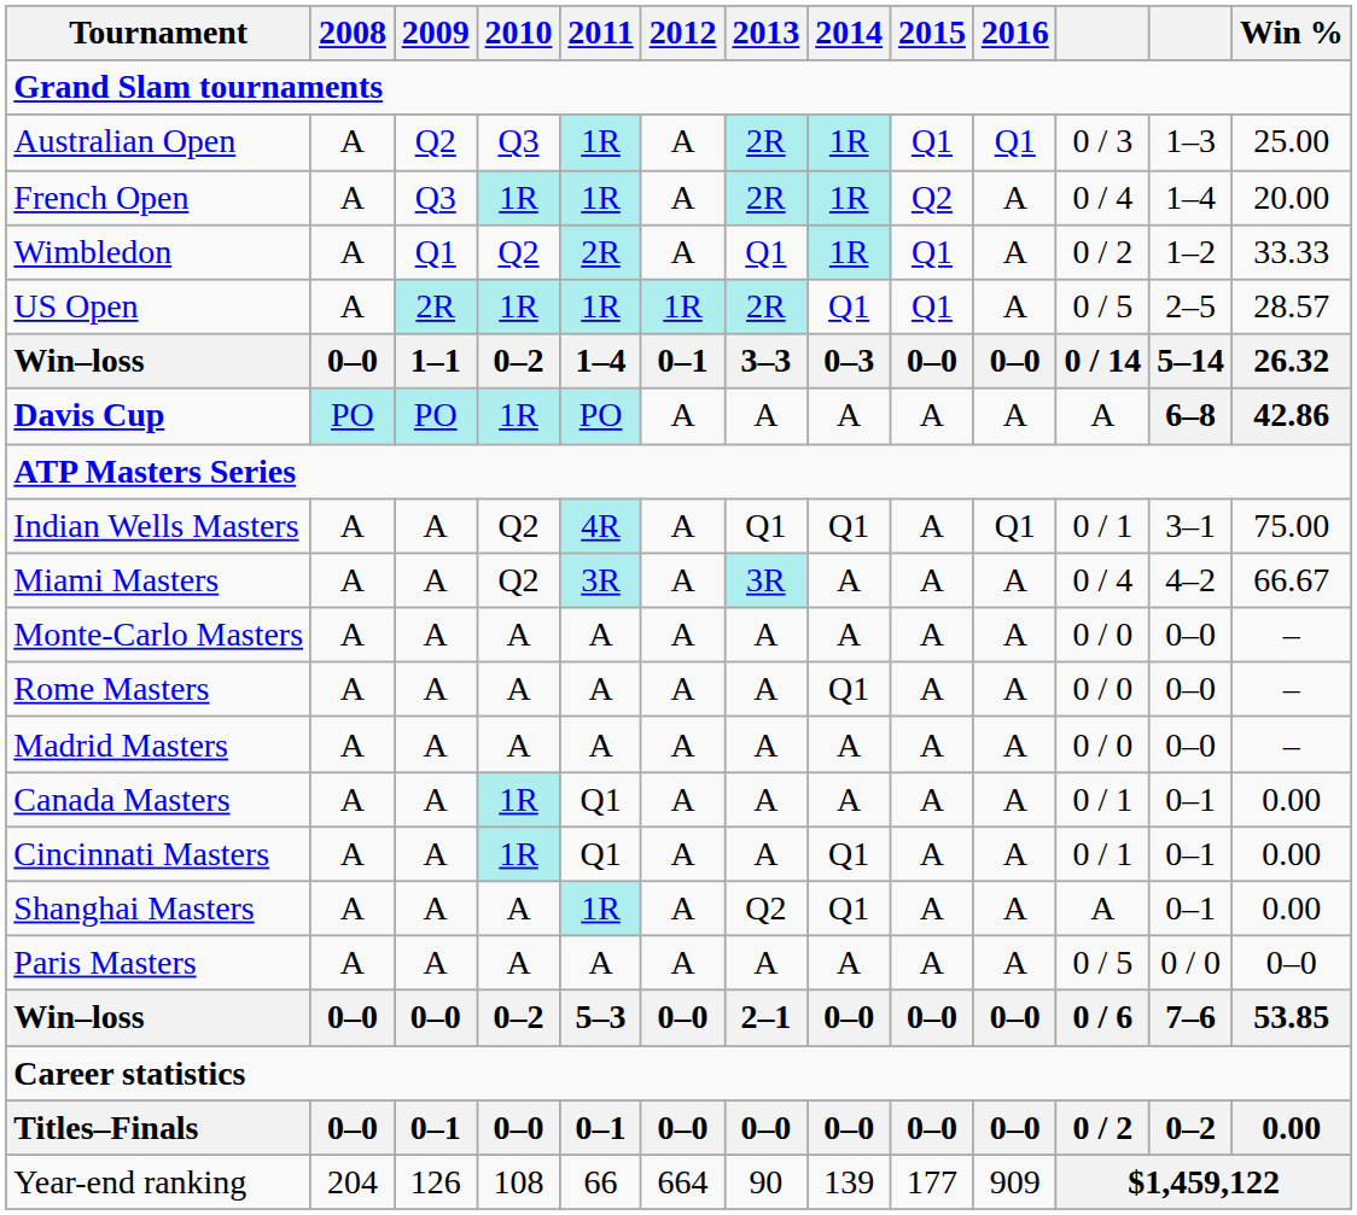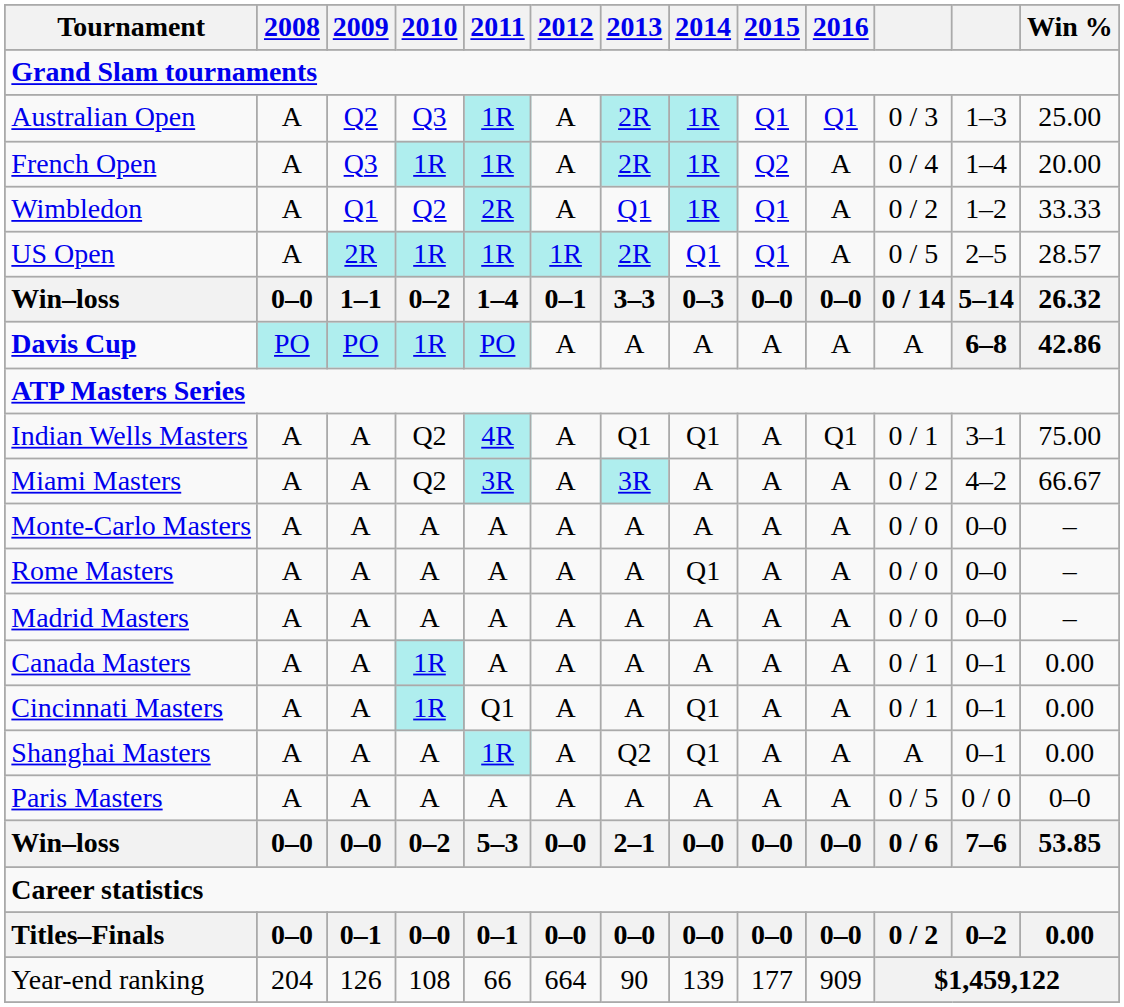 <table class=wikitable style=text-align:center;font-size:97%>
 <tr>
 <th>Tournament</th>
 <th><a href='#'>2008</a></th>
 <th><a href='#'>2009</a></th>
 <th><a href='#'>2010</a></th>
 <th><a href='#'>2011</a></th>
 <th><a href='#'>2012</a></th>
 <th><a href='#'>2013</a></th>
 <th><a href='#'>2014</a></th>
 <th><a href='#'>2015</a></th>
 <th><a href='#'>2016</a></th>
 <th></th>
 <th></th>
 <th>Win %</th>
 </tr>
 <tr>
 <td colspan=19 align=left><a href='#'><strong>Grand Slam tournaments</strong></a></td>
 </tr>
 <tr>
 <td align=left><a href='#'>Australian Open</a></td>
 <td>A</td>
 <td><a href='#'>Q2</a></td>
 <td><a href='#'>Q3</a></td>
 <td bgcolor=afeeee><a href='#'>1R</a></td>
 <td>A</td>
 <td bgcolor=afeeee><a href='#'>2R</a></td>
 <td bgcolor=afeeee><a href='#'>1R</a></td>
 <td><a href='#'>Q1</a></td>
 <td><a href='#'>Q1</a></td>
 <td>0 / 3</td>
 <td>1–3</td>
 <td>25.00</td>
 </tr>
 <tr>
 <td align=left><a href='#'>French Open</a></td>
 <td>A</td>
 <td><a href='#'>Q3</a></td>
 <td bgcolor=afeeee><a href='#'>1R</a></td>
 <td bgcolor=afeeee><a href='#'>1R</a></td>
 <td>A</td>
 <td bgcolor=afeeee><a href='#'>2R</a></td>
 <td bgcolor=afeeee><a href='#'>1R</a></td>
 <td><a href='#'>Q2</a></td>
 <td>A</td>
 <td>0 / 4</td>
 <td>1–4</td>
 <td>20.00</td>
 </tr>
 <tr>
 <td align=left><a href='#'>Wimbledon</a></td>
 <td>A</td>
 <td><a href='#'>Q1</a></td>
 <td><a href='#'>Q2</a></td>
 <td bgcolor=afeeee><a href='#'>2R</a></td>
 <td>A</td>
 <td><a href='#'>Q1</a></td>
 <td bgcolor=afeeee><a href='#'>1R</a></td>
 <td><a href='#'>Q1</a></td>
 <td>A</td>
 <td>0 / 2</td>
 <td>1–2</td>
 <td>33.33</td>
 </tr>
 <tr>
 <td align=left><a href='#'>US Open</a></td>
 <td>A</td>
 <td bgcolor=afeeee><a href='#'>2R</a></td>
 <td bgcolor=afeeee><a href='#'>1R</a></td>
 <td bgcolor=afeeee><a href='#'>1R</a></td>
 <td bgcolor=afeeee><a href='#'>1R</a></td>
 <td bgcolor=afeeee><a href='#'>2R</a></td>
 <td><a href='#'>Q1</a></td>
 <td><a href='#'>Q1</a></td>
 <td>A</td>
 <td>0 / 5</td>
 <td>2–5</td>
 <td>28.57</td>
 </tr>
 <tr>
 <th style=text-align:left>Win–loss</th>
 <th>0–0</th>
 <th>1–1</th>
 <th>0–2</th>
 <th>1–4</th>
 <th>0–1</th>
 <th>3–3</th>
 <th>0–3</th>
 <th>0–0</th>
 <th>0–0</th>
 <th>0 / 14</th>
 <th>5–14</th>
 <th>26.32</th>
 </tr>
 <tr>
 <td align=left><strong><a href='#'>Davis Cup</a></strong></td>
 <td bgcolor=afeeee><a href='#'>PO</a></td>
 <td bgcolor=afeeee><a href='#'>PO</a></td>
 <td bgcolor=afeeee><a href='#'>1R</a></td>
 <td bgcolor=afeeee><a href='#'>PO</a></td>
 <td>A</td>
 <td>A</td>
 <td>A</td>
 <td>A</td>
 <td>A</td>
 <td>A</td>
 <th>6–8</th>
 <th>42.86</th>
 </tr>
 <tr>
 <td colspan=19 align=left><strong><a href='#'>ATP Masters Series</a></strong></td>
 </tr>
 <tr>
 <td align=left><a href='#'>Indian Wells Masters</a></td>
 <td>A</td>
 <td>A</td>
 <td>Q2</td>
 <td bgcolor=afeeee><a href='#'>4R</a></td>
 <td>A</td>
 <td>Q1</td>
 <td>Q1</td>
 <td>A</td>
 <td>Q1</td>
 <td>0 / 1</td>
 <td>3–1</td>
 <td>75.00</td>
 </tr>
 <tr>
 <td align=left><a href='#'>Miami Masters</a></td>
 <td>A</td>
 <td>A</td>
 <td>Q2</td>
 <td bgcolor=afeeee><a href='#'>3R</a></td>
 <td>A</td>
 <td bgcolor=afeeee><a href='#'>3R</a></td>
 <td>A</td>
 <td>A</td>
 <td>A</td>
-<td>0 / 4</td>
+<td>0 / 2</td>
 <td>4–2</td>
 <td>66.67</td>
 </tr>
 <tr>
 <td align=left><a href='#'>Monte-Carlo Masters</a></td>
 <td>A</td>
 <td>A</td>
 <td>A</td>
 <td>A</td>
 <td>A</td>
 <td>A</td>
 <td>A</td>
 <td>A</td>
 <td>A</td>
 <td>0 / 0</td>
 <td>0–0</td>
 <td>–</td>
 </tr>
 <tr>
 <td align=left><a href='#'>Rome Masters</a></td>
 <td>A</td>
 <td>A</td>
 <td>A</td>
 <td>A</td>
 <td>A</td>
 <td>A</td>
 <td>Q1</td>
 <td>A</td>
 <td>A</td>
 <td>0 / 0</td>
 <td>0–0</td>
 <td>–</td>
 </tr>
 <tr>
 <td align=left><a href='#'>Madrid Masters</a></td>
 <td>A</td>
 <td>A</td>
 <td>A</td>
 <td>A</td>
 <td>A</td>
 <td>A</td>
 <td>A</td>
 <td>A</td>
 <td>A</td>
 <td>0 / 0</td>
 <td>0–0</td>
 <td>–</td>
 </tr>
 <tr>
 <td align=left><a href='#'>Canada Masters</a></td>
 <td>A</td>
 <td>A</td>
 <td bgcolor=afeeee><a href='#'>1R</a></td>
-<td>Q1</td>
+<td>A</td>
 <td>A</td>
 <td>A</td>
 <td>A</td>
 <td>A</td>
 <td>A</td>
 <td>0 / 1</td>
 <td>0–1</td>
 <td>0.00</td>
 </tr>
 <tr>
 <td align=left><a href='#'>Cincinnati Masters</a></td>
 <td>A</td>
 <td>A</td>
 <td bgcolor=afeeee><a href='#'>1R</a></td>
 <td>Q1</td>
 <td>A</td>
 <td>A</td>
 <td>Q1</td>
 <td>A</td>
 <td>A</td>
 <td>0 / 1</td>
 <td>0–1</td>
 <td>0.00</td>
 </tr>
 <tr>
 <td align=left><a href='#'>Shanghai Masters</a></td>
 <td>A</td>
 <td>A</td>
 <td>A</td>
 <td bgcolor=afeeee><a href='#'>1R</a></td>
 <td>A</td>
 <td>Q2</td>
 <td>Q1</td>
 <td>A</td>
 <td>A</td>
 <td>A</td>
 <td>0–1</td>
 <td>0.00</td>
 </tr>
 <tr>
 <td align=left><a href='#'>Paris Masters</a></td>
 <td>A</td>
 <td>A</td>
 <td>A</td>
 <td>A</td>
 <td>A</td>
 <td>A</td>
 <td>A</td>
 <td>A</td>
 <td>A</td>
 <td>0 / 5</td>
 <td>0 / 0</td>
 <td>0–0</td>
 </tr>
 <tr>
 <th style=text-align:left>Win–loss</th>
 <th>0–0</th>
 <th>0–0</th>
 <th>0–2</th>
 <th>5–3</th>
 <th>0–0</th>
 <th>2–1</th>
 <th>0–0</th>
 <th>0–0</th>
 <th>0–0</th>
 <th>0 / 6</th>
 <th>7–6</th>
 <th>53.85</th>
 </tr>
 <tr>
 <td colspan=19 align=left><strong>Career statistics</strong></td>
 </tr>
 <tr>
 <th style=text-align:left>Titles–Finals</th>
 <th>0–0</th>
 <th>0–1</th>
 <th>0–0</th>
 <th>0–1</th>
 <th>0–0</th>
 <th>0–0</th>
 <th>0–0</th>
 <th>0–0</th>
 <th>0–0</th>
 <th>0 / 2</th>
 <th>0–2</th>
 <th>0.00</th>
 </tr>
 <tr>
 <td align=left>Year-end ranking</td>
 <td>204</td>
 <td>126</td>
 <td>108</td>
 <td>66</td>
 <td>664</td>
 <td>90</td>
 <td>139</td>
 <td>177</td>
 <td>909</td>
 <th colspan=3>$1,459,122</th>
 </tr>
 </table>
